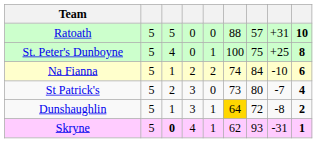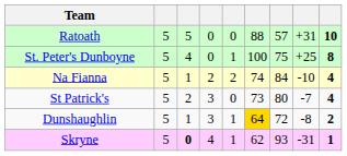 <table class="wikitable" style="text-align:center">
 <tr>
 <th style="width:175px;">Team</th>
 <th width="20"></th>
 <th width="20"></th>
 <th width="20"></th>
 <th width="20"></th>
 <th width="20"></th>
 <th width="20"></th>
 <th width="20"></th>
 <th width="20"></th>
 </tr>
 <tr style="background:#cfc;">
 <td><a href='#'>Ratoath</a></td>
 <td>5</td>
 <td>5</td>
 <td>0</td>
 <td>0</td>
 <td>88</td>
 <td>57</td>
 <td>+31</td>
 <td><strong>10</strong></td>
 </tr>
 <tr style="background:#cfc;">
 <td><a href='#'>St. Peter's Dunboyne</a></td>
 <td>5</td>
 <td>4</td>
 <td>0</td>
 <td>1</td>
 <td>100</td>
 <td>75</td>
 <td>+25</td>
 <td><strong>8</strong></td>
 </tr>
 <tr style="background:#ffffcc;">
 <td><a href='#'>Na Fianna</a></td>
 <td>5</td>
 <td>1</td>
 <td>2</td>
 <td>2</td>
 <td>74</td>
 <td>84</td>
 <td>-10</td>
-<td><strong>6</strong></td>
+<td><strong>4</strong></td>
 </tr>
 <tr>
 <td><a href='#'>St Patrick's</a></td>
 <td>5</td>
 <td>2</td>
 <td>3</td>
 <td>0</td>
 <td>73</td>
 <td>80</td>
 <td>-7</td>
 <td><strong>4</strong></td>
 </tr>
 <tr>
 <td><a href='#'>Dunshaughlin</a></td>
 <td>5</td>
 <td>1</td>
 <td>3</td>
 <td>1</td>
 <td style="background: gold;">64</td>
 <td>72</td>
 <td>-8</td>
 <td><strong>2</strong></td>
 </tr>
 <tr style="background:#fcf;">
 <td><a href='#'>Skryne</a></td>
 <td>5</td>
 <td><strong>0</strong></td>
 <td>4</td>
 <td>1</td>
 <td>62</td>
 <td>93</td>
 <td>-31</td>
 <td><strong>1</strong></td>
 </tr>
 </table>
